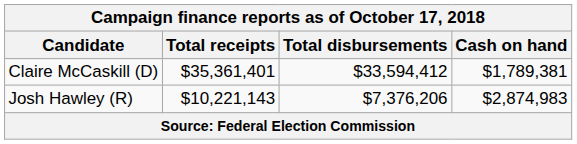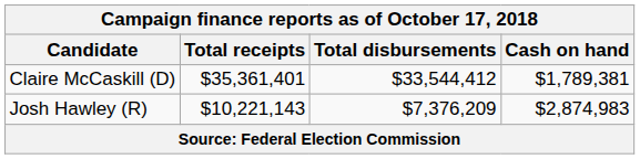 <table class="wikitable sortable">
 <tr>
 <th colspan=4>Campaign finance reports as of October 17, 2018</th>
 </tr>
 <tr style="text-align:center;">
 <th>Candidate</th>
 <th>Total receipts</th>
 <th>Total disbursements</th>
 <th>Cash on hand</th>
 </tr>
 <tr>
 <td>Claire McCaskill (D)</td>
 <td align="right">$35,361,401</td>
-<td align="right">$33,594,412</td>
+<td align="right">$33,544,412</td>
 <td align="right">$1,789,381</td>
 </tr>
 <tr>
 <td>Josh Hawley (R)</td>
 <td align="right">$10,221,143</td>
-<td align="right">$7,376,206</td>
+<td align="right">$7,376,209</td>
 <td align="right">$2,874,983</td>
 </tr>
 <tr>
 <th colspan="4"><small>Source: Federal Election Commission</small></th>
 </tr>
 </table>
